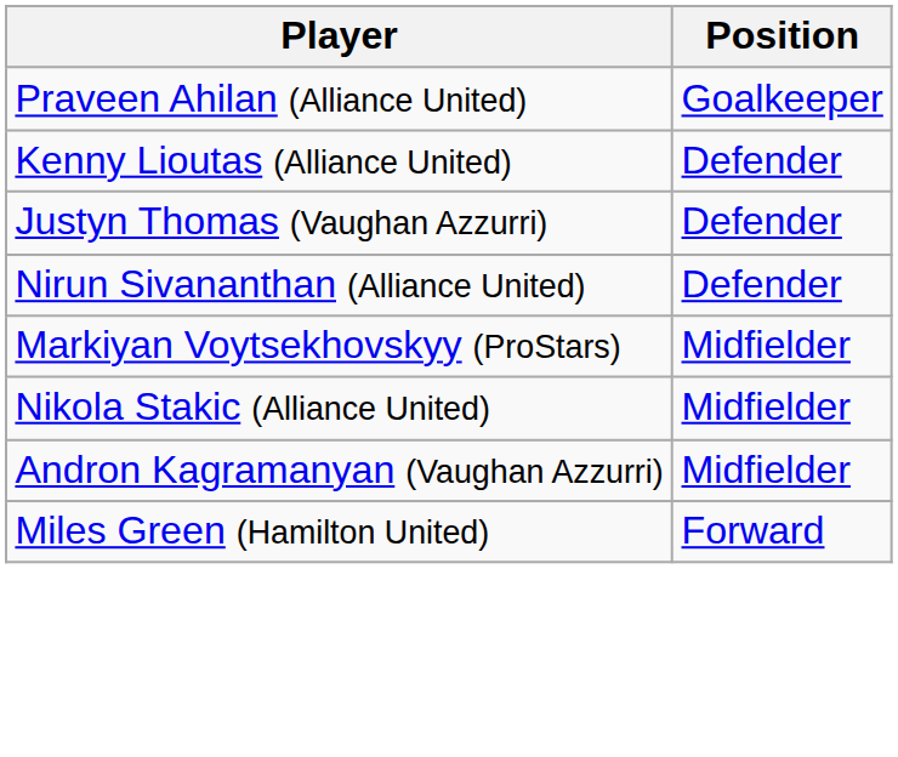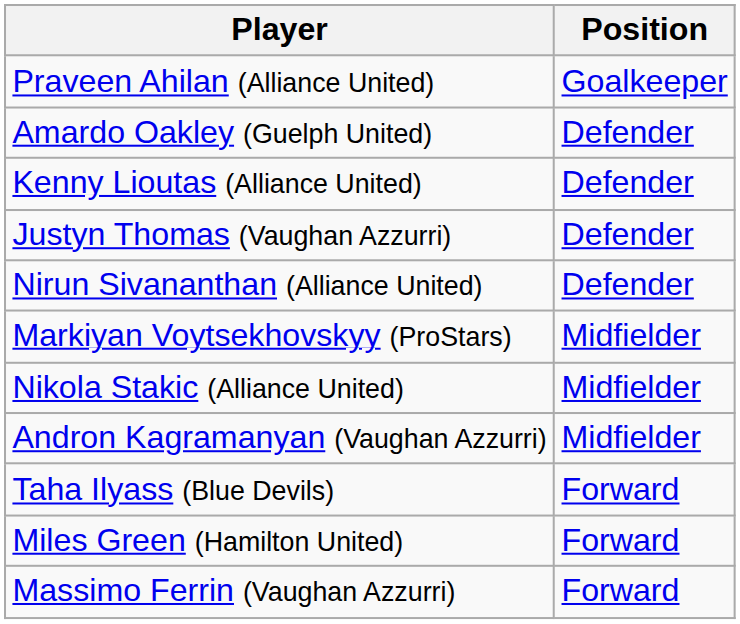 <table class="wikitable">
 <tr>
 <th>Player</th>
 <th>Position</th>
 </tr>
 <tr>
 <td><a href='#'>Praveen Ahilan</a> <small>(Alliance United)</small></td>
 <td><a href='#'>Goalkeeper</a></td>
+</tr>
+<tr>
+<td><a href='#'>Amardo Oakley</a> <small>(Guelph United)</small></td>
+<td><a href='#'>Defender</a></td>
 </tr>
 <tr>
 <td><a href='#'>Kenny Lioutas</a> <small>(Alliance United)</small></td>
 <td><a href='#'>Defender</a></td>
 </tr>
 <tr>
 <td><a href='#'>Justyn Thomas</a> <small>(Vaughan Azzurri)</small></td>
 <td><a href='#'>Defender</a></td>
 </tr>
 <tr>
 <td><a href='#'>Nirun Sivananthan</a> <small>(Alliance United)</small></td>
 <td><a href='#'>Defender</a></td>
 </tr>
 <tr>
 <td><a href='#'>Markiyan Voytsekhovskyy</a> <small>(ProStars)</small></td>
 <td><a href='#'>Midfielder</a></td>
 </tr>
 <tr>
 <td><a href='#'>Nikola Stakic</a> <small>(Alliance United)</small></td>
 <td><a href='#'>Midfielder</a></td>
 </tr>
 <tr>
 <td><a href='#'>Andron Kagramanyan</a> <small>(Vaughan Azzurri)</small></td>
 <td><a href='#'>Midfielder</a></td>
 </tr>
 <tr>
+<td><a href='#'>Taha Ilyass</a> <small>(Blue Devils)</small></td>
+<td><a href='#'>Forward</a></td>
+</tr>
+<tr>
 <td><a href='#'>Miles Green</a> <small>(Hamilton United)</small></td>
 <td><a href='#'>Forward</a></td>
 </tr>
+<tr>
+<td><a href='#'>Massimo Ferrin</a> <small>(Vaughan Azzurri)</small></td>
+<td><a href='#'>Forward</a></td>
+</tr>
 </table>
